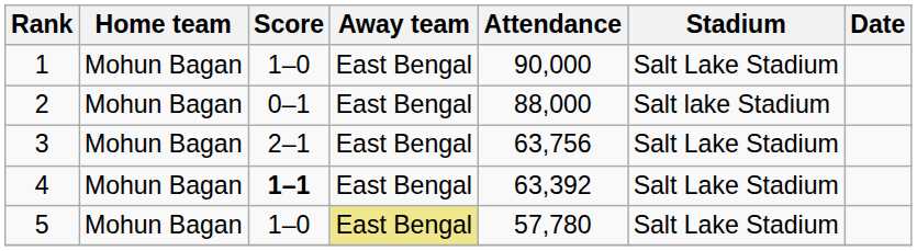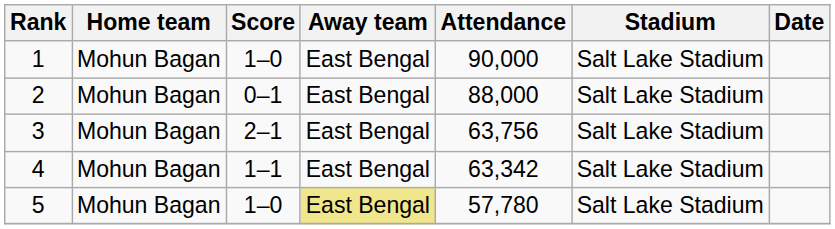 <table class="wikitable sortable">
 <tr>
 <th>Rank</th>
 <th>Home team</th>
 <th>Score</th>
 <th>Away team</th>
 <th>Attendance</th>
 <th>Stadium</th>
 <th>Date</th>
 </tr>
 <tr>
 <td align=center>1</td>
 <td>Mohun Bagan</td>
 <td align=center>1–0</td>
 <td>East Bengal</td>
 <td align=center>90,000</td>
 <td>Salt Lake Stadium</td>
 <td></td>
 </tr>
 <tr>
 <td align=center>2</td>
 <td>Mohun Bagan</td>
 <td align=center>0–1</td>
 <td>East Bengal</td>
 <td align=center>88,000</td>
-<td>Salt lake Stadium</td>
+<td>Salt Lake Stadium</td>
 <td></td>
 </tr>
 <tr>
 <td align=center>3</td>
 <td>Mohun Bagan</td>
 <td align=center>2–1</td>
 <td>East Bengal</td>
 <td align=center>63,756</td>
 <td>Salt Lake Stadium</td>
 <td><br></td>
 </tr>
 <tr>
 <td align=center>4</td>
 <td>Mohun Bagan</td>
-<td align=center><strong>1–1</strong></td>
+<td align=center>1–1</td>
 <td>East Bengal</td>
-<td align=center>63,392</td>
+<td align=center>63,342</td>
 <td>Salt Lake Stadium</td>
 <td></td>
 </tr>
 <tr>
 <td align=center>5</td>
 <td>Mohun Bagan</td>
 <td align=center>1–0</td>
 <td style="background: khaki;">East Bengal</td>
 <td align=center>57,780</td>
 <td>Salt Lake Stadium</td>
 <td></td>
 </tr>
 <tr>
 </tr>
 </table>
